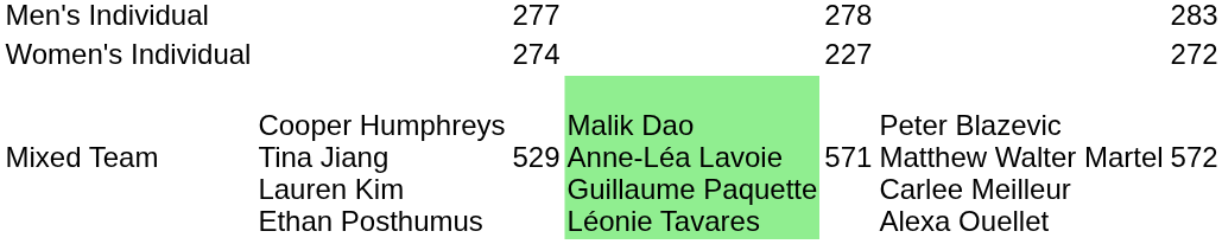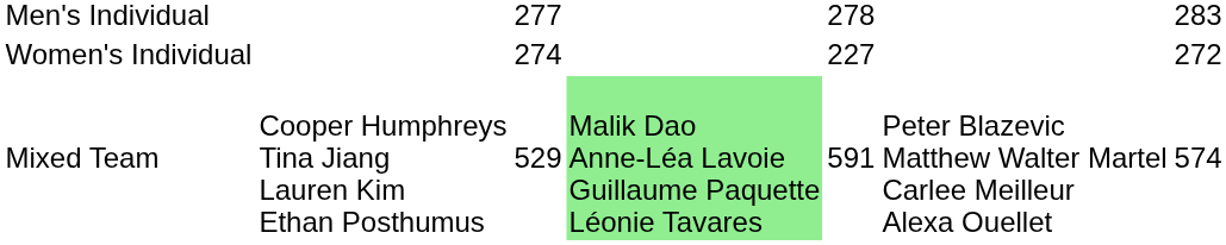 <table>
 <tr>
 <td>Men's Individual</td>
 <td></td>
 <td>277</td>
 <td></td>
 <td>278</td>
 <td></td>
 <td>283</td>
 </tr>
 <tr>
 <td>Women's Individual</td>
 <td></td>
 <td>274</td>
 <td></td>
 <td>227</td>
 <td></td>
 <td>272</td>
 </tr>
 <tr>
 <td>Mixed Team</td>
 <td><br>Cooper Humphreys<br>Tina Jiang<br>Lauren Kim<br>Ethan Posthumus</td>
 <td>529</td>
 <td style="background: lightgreen;"><br>Malik Dao<br>Anne-Léa Lavoie<br>Guillaume Paquette<br>Léonie Tavares</td>
-<td>571</td>
+<td>591</td>
 <td><br>Peter Blazevic<br>Matthew Walter Martel<br>Carlee Meilleur<br>Alexa Ouellet</td>
-<td>572</td>
+<td>574</td>
 </tr>
 </table>
